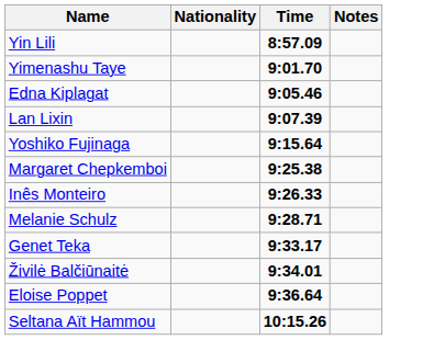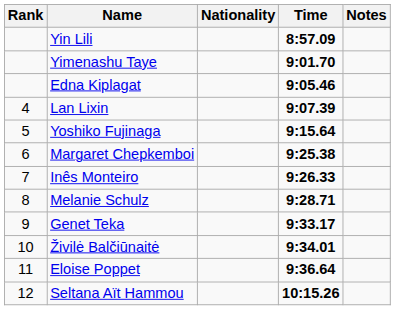 <table class="wikitable sortable" style="text-align:center">
 <tr>
+<th>Rank</th>
 <th>Name</th>
 <th>Nationality</th>
 <th>Time</th>
 <th>Notes</th>
 </tr>
 <tr>
+<td></td>
 <td align=left><a href='#'>Yin Lili</a></td>
 <td align=left></td>
 <td><strong>8:57.09</strong></td>
 <td></td>
 </tr>
 <tr>
+<td></td>
 <td align=left><a href='#'>Yimenashu Taye</a></td>
 <td align=left></td>
 <td><strong>9:01.70</strong></td>
 <td></td>
 </tr>
 <tr>
+<td></td>
 <td align=left><a href='#'>Edna Kiplagat</a></td>
 <td align=left></td>
 <td><strong>9:05.46</strong></td>
 <td></td>
 </tr>
 <tr>
+<td>4</td>
 <td align=left><a href='#'>Lan Lixin</a></td>
 <td align=left></td>
 <td><strong>9:07.39</strong></td>
 <td></td>
 </tr>
 <tr>
+<td>5</td>
 <td align=left><a href='#'>Yoshiko Fujinaga</a></td>
 <td align=left></td>
 <td><strong>9:15.64</strong></td>
 <td></td>
 </tr>
 <tr>
+<td>6</td>
 <td align=left><a href='#'>Margaret Chepkemboi</a></td>
 <td align=left></td>
 <td><strong>9:25.38</strong></td>
 <td></td>
 </tr>
 <tr>
+<td>7</td>
 <td align=left><a href='#'>Inês Monteiro</a></td>
 <td align=left></td>
 <td><strong>9:26.33</strong></td>
 <td></td>
 </tr>
 <tr>
+<td>8</td>
 <td align=left><a href='#'>Melanie Schulz</a></td>
 <td align=left></td>
 <td><strong>9:28.71</strong></td>
 <td></td>
 </tr>
 <tr>
+<td>9</td>
 <td align=left><a href='#'>Genet Teka</a></td>
 <td align=left></td>
 <td><strong>9:33.17</strong></td>
 <td></td>
 </tr>
 <tr>
+<td>10</td>
 <td align=left><a href='#'>Živilė Balčiūnaitė</a></td>
 <td align=left></td>
 <td><strong>9:34.01</strong></td>
 <td></td>
 </tr>
 <tr>
+<td>11</td>
 <td align=left><a href='#'>Eloise Poppet</a></td>
 <td align=left></td>
 <td><strong>9:36.64</strong></td>
 <td></td>
 </tr>
 <tr>
+<td>12</td>
 <td align=left><a href='#'>Seltana Aït Hammou</a></td>
 <td align=left></td>
 <td><strong>10:15.26</strong></td>
 <td></td>
 </tr>
 </table>
